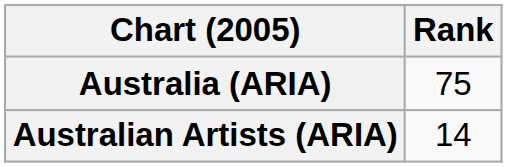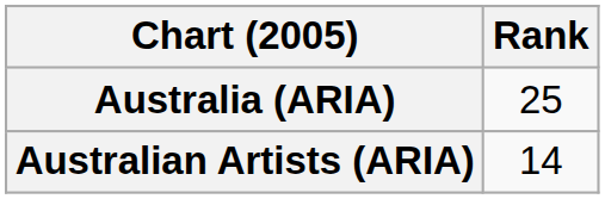 <table class="wikitable sortable plainrowheaders" style="text-align:center">
 <tr>
 <th scope="col">Chart (2005)</th>
 <th scope="col">Rank</th>
 </tr>
 <tr>
 <th scope="row">Australia (ARIA)</th>
-<td>75</td>
+<td>25</td>
 </tr>
 <tr>
 <th scope="row">Australian Artists (ARIA)</th>
 <td>14</td>
 </tr>
 </table>
